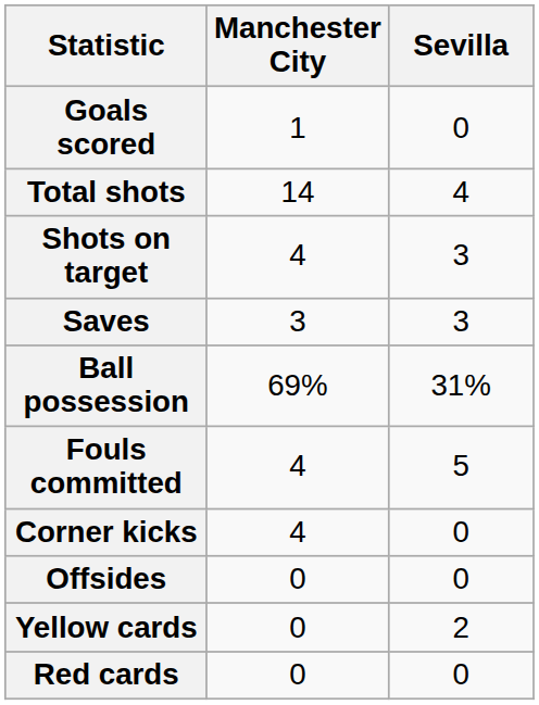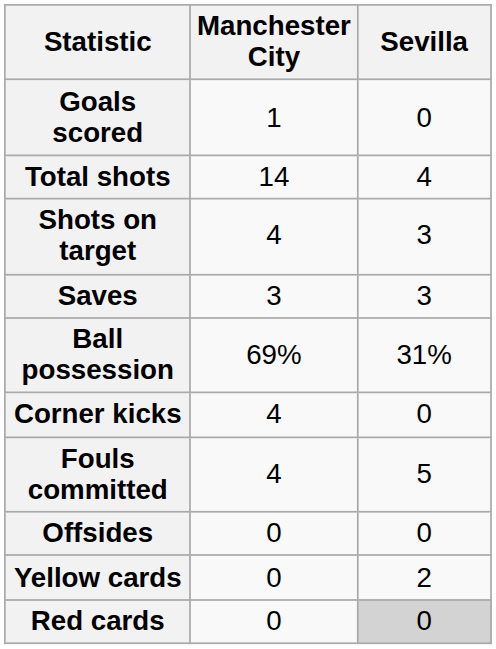 <table class="wikitable plainrowheaders" style="text-align:center">
 <tr>
 <th scope="col" style="width:100px">Statistic</th>
 <th scope="col" style="width:70px">Manchester City</th>
 <th scope="col" style="width:70px">Sevilla</th>
 </tr>
 <tr>
 <th scope=row>Goals scored</th>
 <td>1</td>
 <td>0</td>
 </tr>
 <tr>
 <th scope=row>Total shots</th>
 <td>14</td>
 <td>4</td>
 </tr>
 <tr>
 <th scope=row>Shots on target</th>
 <td>4</td>
 <td>3</td>
 </tr>
 <tr>
 <th scope=row>Saves</th>
 <td>3</td>
 <td>3</td>
 </tr>
 <tr>
 <th scope=row>Ball possession</th>
 <td>69%</td>
 <td>31%</td>
 </tr>
 <tr>
+<th scope=row>Corner kicks</th>
+<td>4</td>
+<td>0</td>
+</tr>
+<tr>
 <th scope=row>Fouls committed</th>
 <td>4</td>
 <td>5</td>
-</tr>
-<tr>
-<th scope=row>Corner kicks</th>
-<td>4</td>
-<td>0</td>
 </tr>
 <tr>
 <th scope=row>Offsides</th>
 <td>0</td>
 <td>0</td>
 </tr>
 <tr>
 <th scope=row>Yellow cards</th>
 <td>0</td>
 <td>2</td>
 </tr>
 <tr>
 <th scope=row>Red cards</th>
 <td>0</td>
-<td>0</td>
+<td style="background: lightgrey;">0</td>
 </tr>
 </table>
